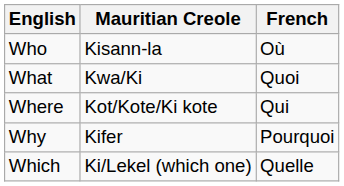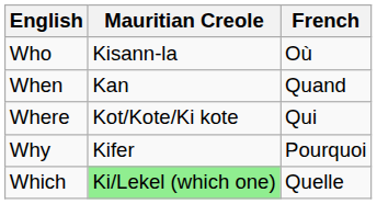 <table class="wikitable">
 <tr>
 <th>English</th>
 <th>Mauritian Creole</th>
 <th>French</th>
 </tr>
 <tr>
 <td>Who</td>
 <td>Kisann-la</td>
 <td>Où</td>
 </tr>
 <tr>
-<td>What</td>
-<td>Kwa/Ki</td>
-<td>Quoi</td>
+<td>When</td>
+<td>Kan</td>
+<td>Quand</td>
 </tr>
 <tr>
 <td>Where</td>
 <td>Kot/Kote/Ki kote</td>
 <td>Qui</td>
 </tr>
 <tr>
 <td>Why</td>
 <td>Kifer</td>
 <td>Pourquoi</td>
 </tr>
 <tr>
 <td>Which</td>
-<td>Ki/Lekel (which one)</td>
+<td style="background: lightgreen;">Ki/Lekel (which one)</td>
 <td>Quelle</td>
 </tr>
 </table>
